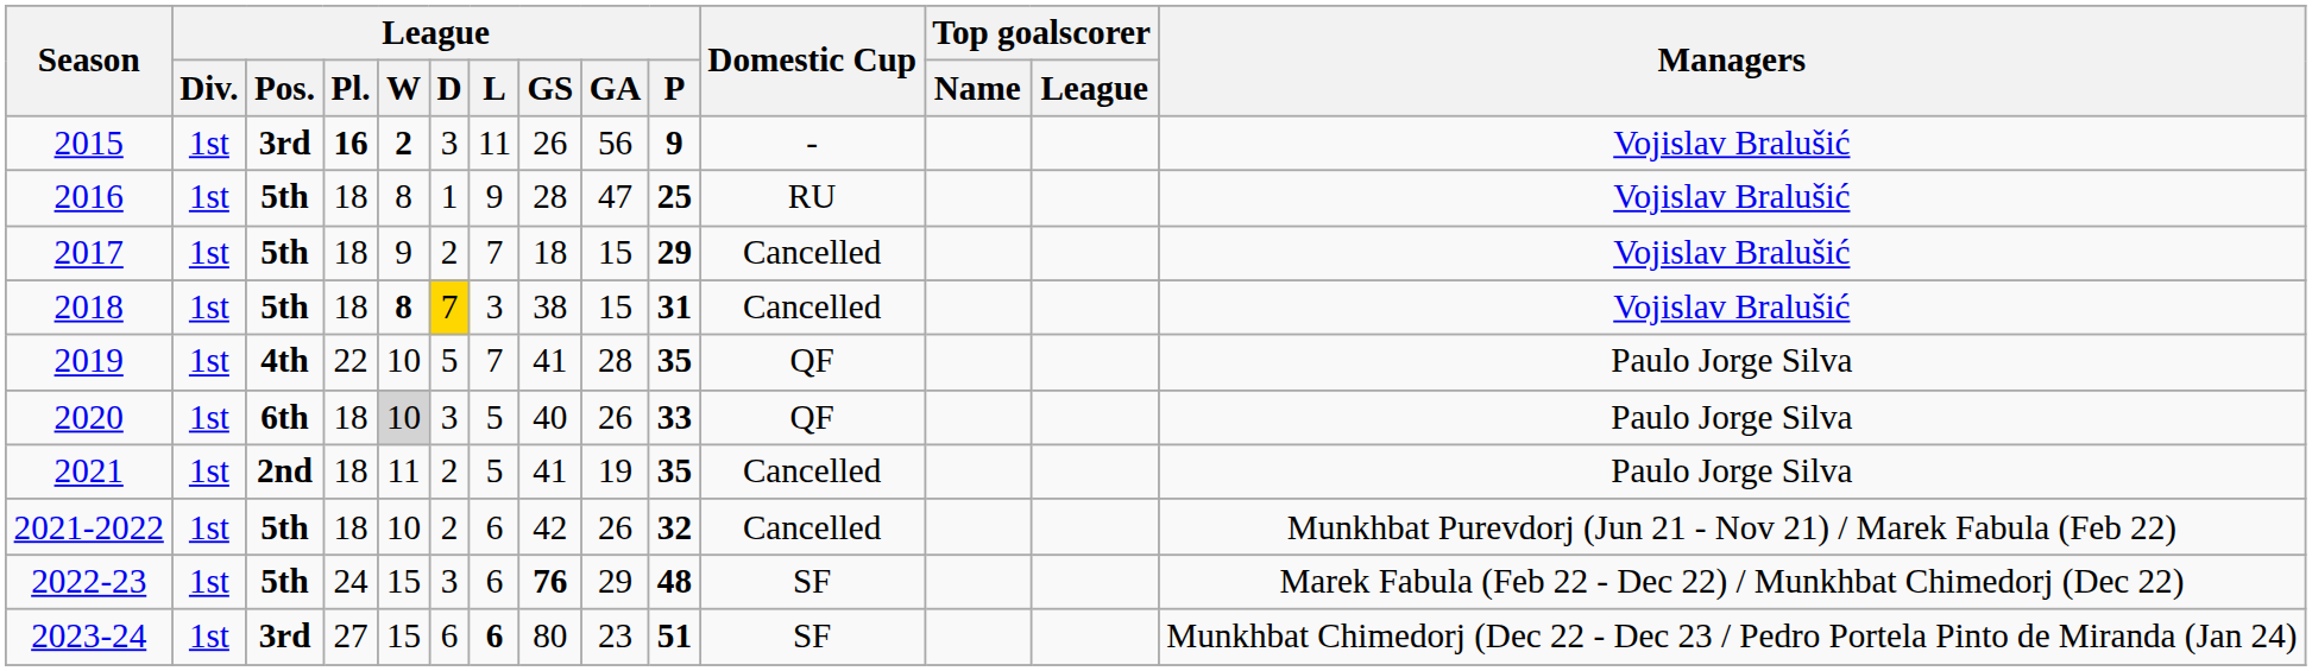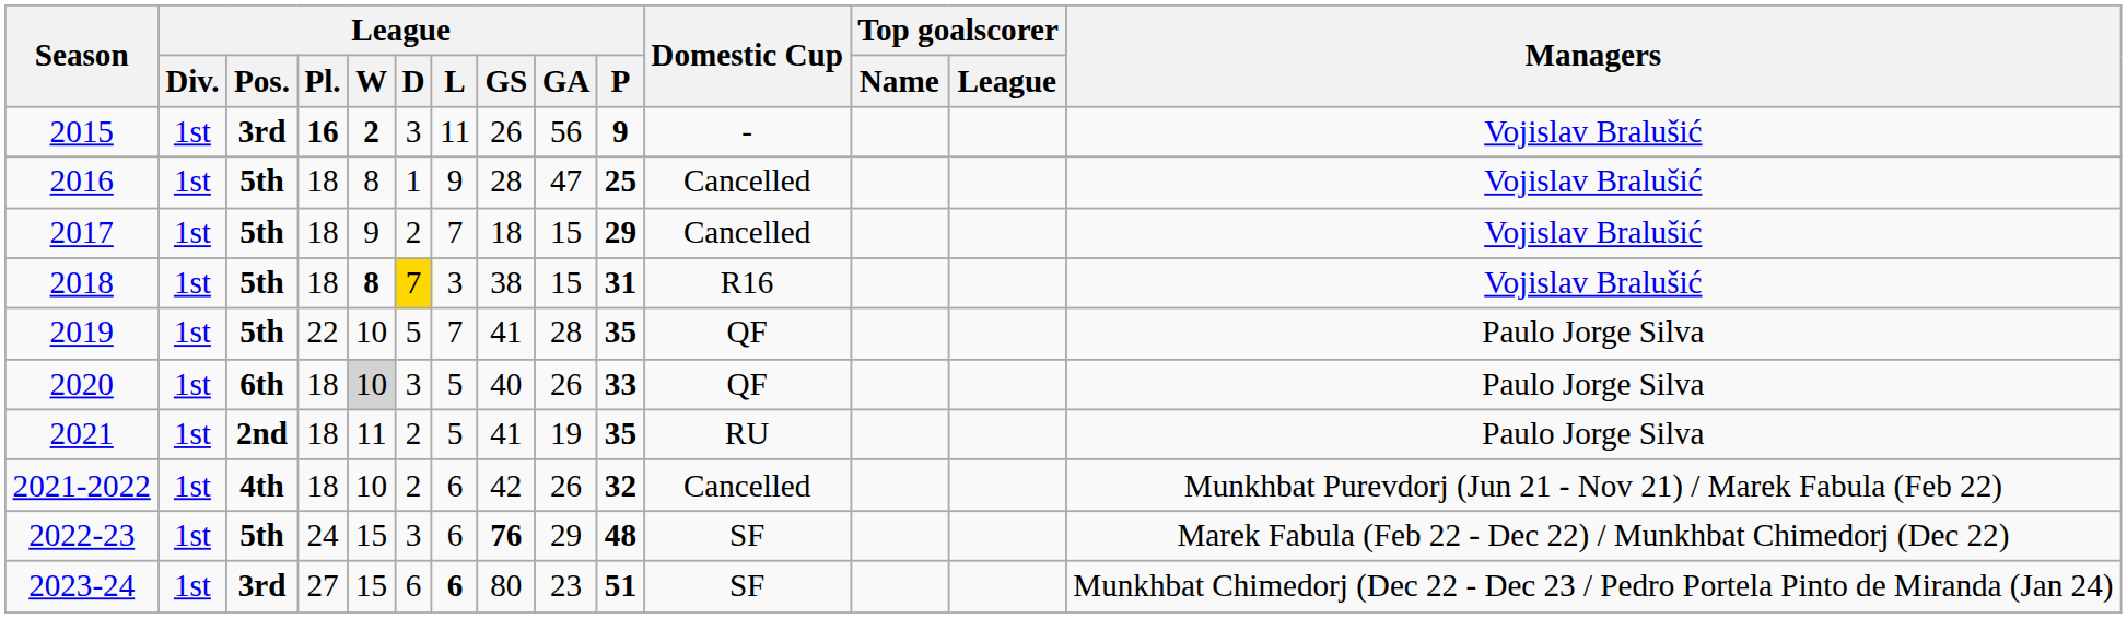 <table class="wikitable">
 <tr style="background:#efefef;">
 <th rowspan="2">Season</th>
 <th colspan="9">League</th>
 <th rowspan="2">Domestic Cup</th>
 <th colspan="2">Top goalscorer</th>
 <th rowspan="2">Managers</th>
 </tr>
 <tr>
 <th>Div.</th>
 <th>Pos.</th>
 <th>Pl.</th>
 <th>W</th>
 <th>D</th>
 <th>L</th>
 <th>GS</th>
 <th>GA</th>
 <th>P</th>
 <th>Name</th>
 <th>League</th>
 </tr>
 <tr>
 <td align=center><a href='#'>2015</a></td>
 <td align=center><a href='#'>1st</a></td>
 <td style="text-align:center; "><strong>3rd</strong></td>
 <td align=center><strong>16</strong></td>
 <td align=center><strong>2</strong></td>
 <td align=center>3</td>
 <td align=center>11</td>
 <td align=center>26</td>
 <td align=center>56</td>
 <td align=center><strong>9</strong></td>
 <td align=center>-</td>
 <td align=center></td>
 <td align=center></td>
 <td align=center><a href='#'>Vojislav Bralušić</a></td>
 </tr>
 <tr>
 <td align=center><a href='#'>2016</a></td>
 <td align=center><a href='#'>1st</a></td>
 <td style="text-align:center; "><strong>5th</strong></td>
 <td align=center>18</td>
 <td align=center>8</td>
 <td align=center>1</td>
 <td align=center>9</td>
 <td align=center>28</td>
 <td align=center>47</td>
 <td align=center><strong>25</strong></td>
-<td align=center>RU</td>
+<td align=center>Cancelled</td>
 <td align=center></td>
 <td align=center></td>
 <td align=center><a href='#'>Vojislav Bralušić</a></td>
 </tr>
 <tr>
 <td align=center><a href='#'>2017</a></td>
 <td align=center><a href='#'>1st</a></td>
 <td style="text-align:center; "><strong>5th</strong></td>
 <td align=center>18</td>
 <td align=center>9</td>
 <td align=center>2</td>
 <td align=center>7</td>
 <td align=center>18</td>
 <td align=center>15</td>
 <td align=center><strong>29</strong></td>
 <td align=center>Cancelled</td>
 <td align=center></td>
 <td align=center></td>
 <td align=center><a href='#'>Vojislav Bralušić</a></td>
 </tr>
 <tr>
 <td align=center><a href='#'>2018</a></td>
 <td align=center><a href='#'>1st</a></td>
 <td style="text-align:center; "><strong>5th</strong></td>
 <td align=center>18</td>
 <td align=center><strong>8</strong></td>
 <td align=center style="background: gold;">7</td>
 <td align=center>3</td>
 <td align=center>38</td>
 <td align=center>15</td>
 <td align=center><strong>31</strong></td>
-<td align=center>Cancelled</td>
+<td align=center>R16</td>
 <td align=center></td>
 <td align=center></td>
 <td align=center><a href='#'>Vojislav Bralušić</a></td>
 </tr>
 <tr>
 <td align=center><a href='#'>2019</a></td>
 <td align=center><a href='#'>1st</a></td>
-<td style="text-align:center; "><strong>4th</strong></td>
+<td style="text-align:center; "><strong>5th</strong></td>
 <td align=center>22</td>
 <td align=center>10</td>
 <td align=center>5</td>
 <td align=center>7</td>
 <td align=center>41</td>
 <td align=center>28</td>
 <td align=center><strong>35</strong></td>
 <td align=center>QF</td>
 <td align=center></td>
 <td align=center></td>
 <td align=center>Paulo Jorge Silva</td>
 </tr>
 <tr>
 <td align=center><a href='#'>2020</a></td>
 <td align=center><a href='#'>1st</a></td>
 <td style="text-align:center; "><strong>6th</strong></td>
 <td align=center>18</td>
 <td align=center style="background: lightgrey;">10</td>
 <td align=center>3</td>
 <td align=center>5</td>
 <td align=center>40</td>
 <td align=center>26</td>
 <td align=center><strong>33</strong></td>
 <td align=center>QF</td>
 <td align=center></td>
 <td align=center></td>
 <td align=center>Paulo Jorge Silva</td>
 </tr>
 <tr>
 <td align=center><a href='#'>2021</a></td>
 <td align=center><a href='#'>1st</a></td>
 <td style="text-align:center; "><strong>2nd</strong></td>
 <td align=center>18</td>
 <td align=center>11</td>
 <td align=center>2</td>
 <td align=center>5</td>
 <td align=center>41</td>
 <td align=center>19</td>
 <td align=center><strong>35</strong></td>
-<td align=center>Cancelled</td>
+<td align=center>RU</td>
 <td align=center></td>
 <td align=center></td>
 <td align=center>Paulo Jorge Silva</td>
 </tr>
 <tr>
 <td align=center><a href='#'>2021-2022</a></td>
 <td align=center><a href='#'>1st</a></td>
-<td style="text-align:center; "><strong>5th</strong></td>
+<td style="text-align:center; "><strong>4th</strong></td>
 <td align=center>18</td>
 <td align=center>10</td>
 <td align=center>2</td>
 <td align=center>6</td>
 <td align=center>42</td>
 <td align=center>26</td>
 <td align=center><strong>32</strong></td>
 <td align=center>Cancelled</td>
 <td align=center></td>
 <td align=center></td>
 <td align=center>Munkhbat Purevdorj (Jun 21 - Nov 21) / Marek Fabula (Feb 22)</td>
 </tr>
 <tr>
 <td align=center><a href='#'>2022-23</a></td>
 <td align=center><a href='#'>1st</a></td>
 <td style="text-align:center; "><strong>5th</strong></td>
 <td align=center>24</td>
 <td align=center>15</td>
 <td align=center>3</td>
 <td align=center>6</td>
 <td align=center><strong>76</strong></td>
 <td align=center>29</td>
 <td align=center><strong>48</strong></td>
 <td align=center>SF</td>
 <td align=center></td>
 <td align=center></td>
 <td align=center>Marek Fabula (Feb 22 - Dec 22) / Munkhbat Chimedorj (Dec 22)</td>
 </tr>
 <tr>
 <td align=center><a href='#'>2023-24</a></td>
 <td align=center><a href='#'>1st</a></td>
 <td style="text-align:center; "><strong>3rd</strong></td>
 <td align=center>27</td>
 <td align=center>15</td>
 <td align=center>6</td>
 <td align=center><strong>6</strong></td>
 <td align=center>80</td>
 <td align=center>23</td>
 <td align=center><strong>51</strong></td>
 <td align=center>SF</td>
 <td align=center></td>
 <td align=center></td>
 <td align=center>Munkhbat Chimedorj (Dec 22 - Dec 23 / Pedro Portela Pinto de Miranda (Jan 24)</td>
 </tr>
 </table>
